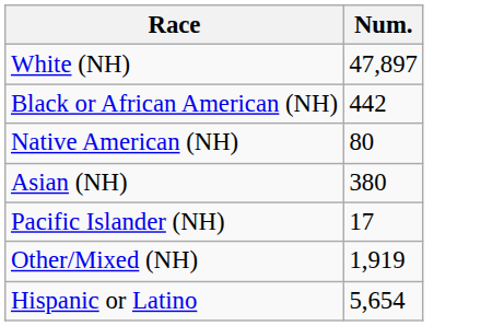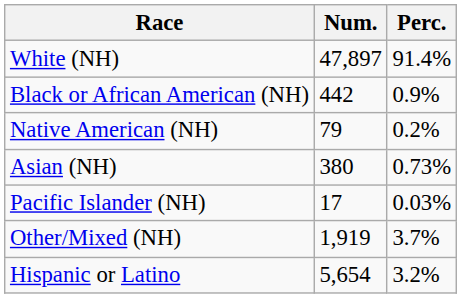 <table class="wikitable">
 <tr>
 <th>Race</th>
 <th>Num.</th>
+<th>Perc.</th>
 </tr>
 <tr>
 <td><a href='#'>White</a> (NH)</td>
 <td>47,897</td>
+<td>91.4%</td>
 </tr>
 <tr>
 <td><a href='#'>Black or African American</a> (NH)</td>
 <td>442</td>
+<td>0.9%</td>
 </tr>
 <tr>
 <td><a href='#'>Native American</a> (NH)</td>
-<td>80</td>
+<td>79</td>
+<td>0.2%</td>
 </tr>
 <tr>
 <td><a href='#'>Asian</a> (NH)</td>
 <td>380</td>
+<td>0.73%</td>
 </tr>
 <tr>
 <td><a href='#'>Pacific Islander</a> (NH)</td>
 <td>17</td>
+<td>0.03%</td>
 </tr>
 <tr>
 <td><a href='#'>Other/Mixed</a> (NH)</td>
 <td>1,919</td>
+<td>3.7%</td>
 </tr>
 <tr>
 <td><a href='#'>Hispanic</a> or <a href='#'>Latino</a></td>
 <td>5,654</td>
+<td>3.2%</td>
 </tr>
 </table>
